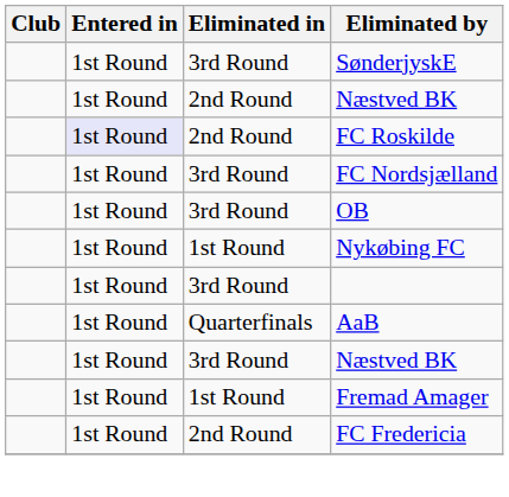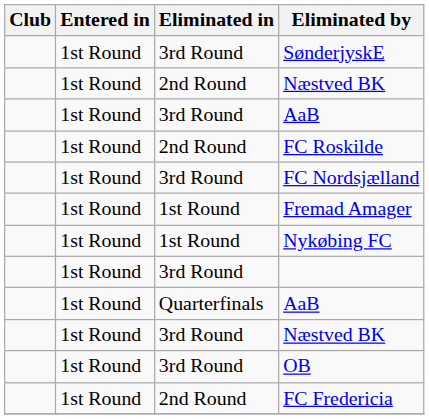 <table class="wikitable sortable">
 <tr>
 <th>Club</th>
 <th>Entered in</th>
 <th>Eliminated in</th>
 <th>Eliminated by</th>
 </tr>
 <tr>
 <td></td>
 <td>1st Round</td>
 <td>3rd Round</td>
 <td><a href='#'>SønderjyskE</a></td>
 </tr>
 <tr>
 <td></td>
 <td>1st Round</td>
 <td>2nd Round</td>
 <td><a href='#'>Næstved BK</a></td>
 </tr>
 <tr>
 <td></td>
-<td style="background: lavender;">1st Round</td>
+<td>1st Round</td>
+<td>3rd Round</td>
+<td><a href='#'>AaB</a></td>
+</tr>
+<tr>
+<td></td>
+<td>1st Round</td>
 <td>2nd Round</td>
 <td><a href='#'>FC Roskilde</a></td>
 </tr>
 <tr>
 <td></td>
 <td>1st Round</td>
 <td>3rd Round</td>
 <td><a href='#'>FC Nordsjælland</a></td>
 </tr>
 <tr>
 <td></td>
 <td>1st Round</td>
-<td>3rd Round</td>
-<td><a href='#'>OB</a></td>
+<td>1st Round</td>
+<td><a href='#'>Fremad Amager</a></td>
 </tr>
 <tr>
 <td></td>
 <td>1st Round</td>
 <td>1st Round</td>
 <td><a href='#'>Nykøbing FC</a></td>
 </tr>
 <tr>
 <td></td>
 <td>1st Round</td>
 <td>3rd Round</td>
 <td></td>
 </tr>
 <tr>
 <td></td>
 <td>1st Round</td>
 <td>Quarterfinals</td>
 <td><a href='#'>AaB</a></td>
 </tr>
 <tr>
 <td></td>
 <td>1st Round</td>
 <td>3rd Round</td>
 <td><a href='#'>Næstved BK</a></td>
 </tr>
 <tr>
 <td></td>
 <td>1st Round</td>
-<td>1st Round</td>
-<td><a href='#'>Fremad Amager</a></td>
+<td>3rd Round</td>
+<td><a href='#'>OB</a></td>
 </tr>
 <tr>
 <td></td>
 <td>1st Round</td>
 <td>2nd Round</td>
 <td><a href='#'>FC Fredericia</a></td>
 </tr>
 <tr>
 </tr>
 </table>
